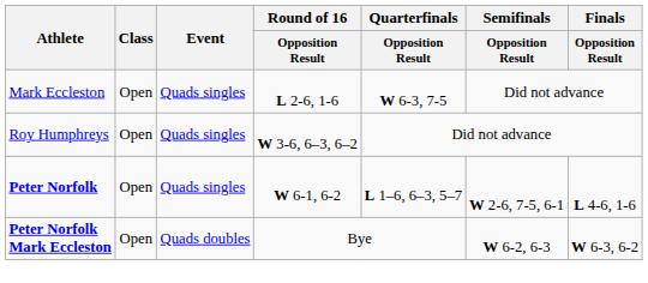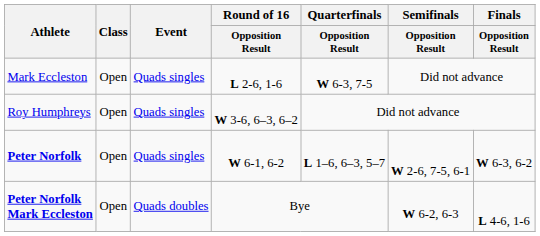 <table class=wikitable style="font-size:90%">
 <tr>
 <th rowspan="2">Athlete</th>
 <th rowspan="2">Class</th>
 <th rowspan="2">Event</th>
 <th>Round of 16</th>
 <th>Quarterfinals</th>
 <th>Semifinals</th>
 <th>Finals</th>
 </tr>
 <tr>
 <th style="line-height:1em"><small>Opposition<br>Result</small></th>
 <th style="line-height:1em"><small>Opposition<br>Result</small></th>
 <th style="line-height:1em"><small>Opposition<br>Result</small></th>
 <th style="line-height:1em"><small>Opposition<br>Result</small></th>
 </tr>
 <tr>
 <td><a href='#'>Mark Eccleston</a></td>
 <td style="text-align:center;">Open</td>
 <td><a href='#'>Quads singles</a></td>
 <td style="text-align:center;"><br><strong>L</strong> 2-6, 1-6</td>
 <td style="text-align:center;"><br><strong>W</strong> 6-3, 7-5</td>
 <td style="text-align:center;" colspan="2">Did not advance</td>
 </tr>
 <tr>
 <td><a href='#'>Roy Humphreys</a></td>
 <td style="text-align:center;">Open</td>
 <td><a href='#'>Quads singles</a></td>
 <td style="text-align:center;"><br><strong>W</strong> 3-6, 6–3, 6–2</td>
 <td style="text-align:center;" colspan="4">Did not advance</td>
 </tr>
 <tr>
 <td><strong><a href='#'>Peter Norfolk</a></strong></td>
 <td style="text-align:center;">Open</td>
 <td><a href='#'>Quads singles</a></td>
 <td style="text-align:center;"><br><strong>W</strong> 6-1, 6-2</td>
 <td style="text-align:center;"><br><strong>L</strong> 1–6, 6–3, 5–7</td>
 <td style="text-align:center;"><br> <br><strong>W</strong> 2-6, 7-5, 6-1</td>
-<td style="text-align:center;"><br> <br><strong>L</strong> 4-6, 1-6 <br> </td>
+<td style="text-align:center;"><br><strong>W</strong> 6-3, 6-2 <br> </td>
 </tr>
 <tr>
 <td><strong><a href='#'>Peter Norfolk</a></strong><br> <strong><a href='#'>Mark Eccleston</a></strong></td>
 <td style="text-align:center;">Open</td>
 <td><a href='#'>Quads doubles</a></td>
 <td style="text-align:center;" colspan="2">Bye</td>
 <td style="text-align:center;"><br><strong>W</strong> 6-2, 6-3</td>
-<td style="text-align:center;"><br><strong>W</strong> 6-3, 6-2 <br> </td>
+<td style="text-align:center;"><br> <br><strong>L</strong> 4-6, 1-6 <br> </td>
 </tr>
 </table>
